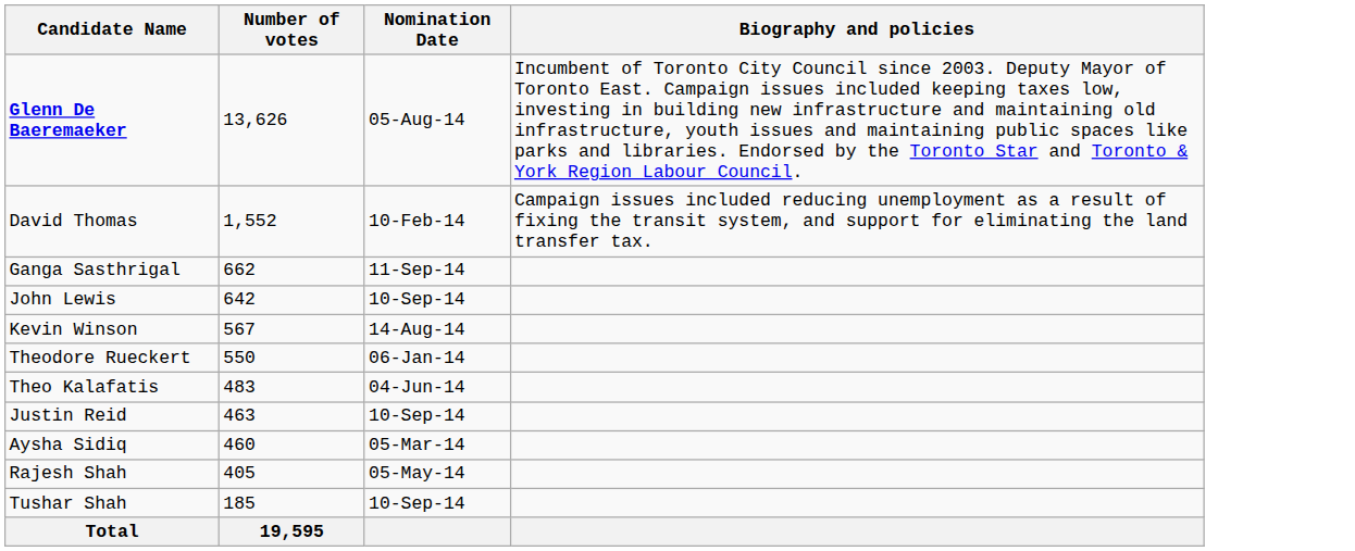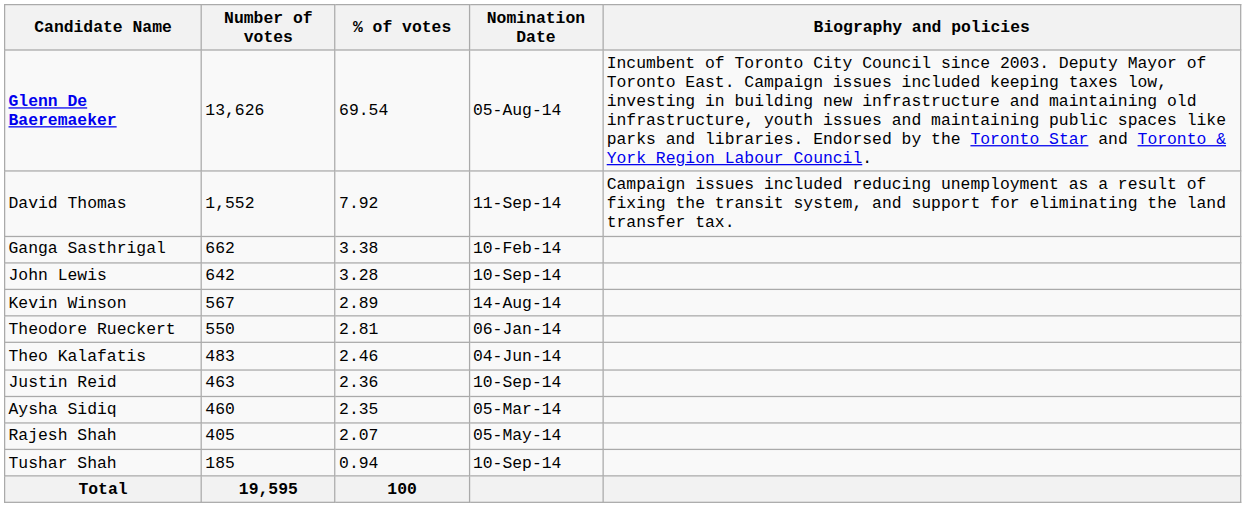 <table class="wikitable">
 <tr>
 <th scope="col" style="width: 150px;">Candidate Name</th>
 <th scope="col" style="width: 100px;">Number of votes</th>
+<th scope="col" style="width: 100px;">% of votes</th>
 <th scope="col" style="width: 100px;">Nomination Date</th>
 <th scope="col" style="width: 500px;">Biography and policies</th>
 </tr>
 <tr>
 <td><strong><a href='#'>Glenn De Baeremaeker</a></strong></td>
 <td>13,626</td>
+<td>69.54</td>
 <td>05-Aug-14</td>
 <td>Incumbent of Toronto City Council since 2003. Deputy Mayor of Toronto East. Campaign issues included keeping taxes low, investing in building new infrastructure and maintaining old infrastructure, youth issues and maintaining public spaces like parks and libraries. Endorsed by the <a href='#'>Toronto Star</a> and <a href='#'>Toronto & York Region Labour Council</a>.</td>
 </tr>
 <tr>
 <td>David Thomas</td>
 <td>1,552</td>
-<td>10-Feb-14</td>
+<td>7.92</td>
+<td>11-Sep-14</td>
 <td>Campaign issues included reducing unemployment as a result of fixing the transit system, and support for eliminating the land transfer tax.</td>
 </tr>
 <tr>
 <td>Ganga Sasthrigal</td>
 <td>662</td>
-<td>11-Sep-14</td>
+<td>3.38</td>
+<td>10-Feb-14</td>
 <td></td>
 </tr>
 <tr>
 <td>John Lewis</td>
 <td>642</td>
+<td>3.28</td>
 <td>10-Sep-14</td>
 <td></td>
 </tr>
 <tr>
 <td>Kevin Winson</td>
 <td>567</td>
+<td>2.89</td>
 <td>14-Aug-14</td>
 <td></td>
 </tr>
 <tr>
 <td>Theodore Rueckert</td>
 <td>550</td>
+<td>2.81</td>
 <td>06-Jan-14</td>
 <td></td>
 </tr>
 <tr>
 <td>Theo Kalafatis</td>
 <td>483</td>
+<td>2.46</td>
 <td>04-Jun-14</td>
 <td></td>
 </tr>
 <tr>
 <td>Justin Reid</td>
 <td>463</td>
+<td>2.36</td>
 <td>10-Sep-14</td>
 <td></td>
 </tr>
 <tr>
 <td>Aysha Sidiq</td>
 <td>460</td>
+<td>2.35</td>
 <td>05-Mar-14</td>
 <td></td>
 </tr>
 <tr>
 <td>Rajesh Shah</td>
 <td>405</td>
+<td>2.07</td>
 <td>05-May-14</td>
 <td></td>
 </tr>
 <tr>
 <td>Tushar Shah</td>
 <td>185</td>
+<td>0.94</td>
 <td>10-Sep-14</td>
 <td></td>
 </tr>
 <tr>
 <th>Total</th>
 <th>19,595</th>
+<th>100</th>
 <th></th>
 <th></th>
 </tr>
 </table>
